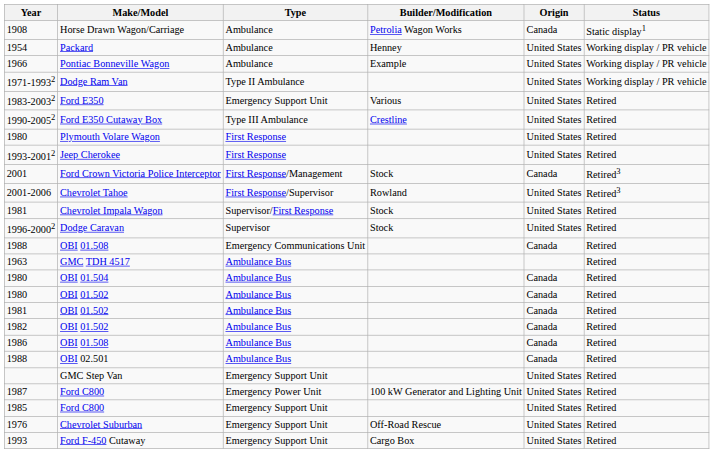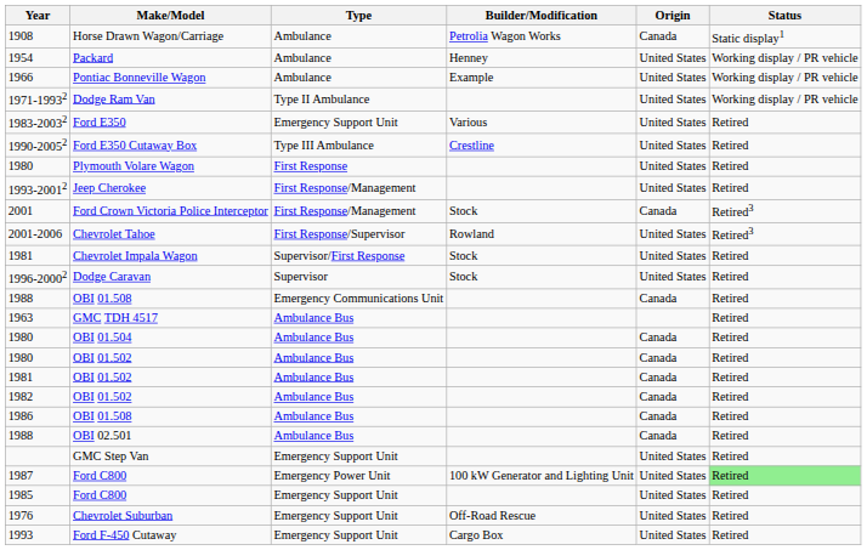 <table class="wikitable">
 <tr>
 <th>Year</th>
 <th>Make/Model</th>
 <th>Type</th>
 <th>Builder/Modification</th>
 <th>Origin</th>
 <th>Status</th>
 </tr>
 <tr>
 <td>1908</td>
 <td>Horse Drawn Wagon/Carriage</td>
 <td>Ambulance</td>
 <td><a href='#'>Petrolia</a> Wagon Works</td>
 <td>Canada</td>
 <td>Static display<sup>1</sup></td>
 </tr>
 <tr>
 <td>1954</td>
 <td><a href='#'>Packard</a></td>
 <td>Ambulance</td>
 <td>Henney</td>
 <td>United States</td>
 <td>Working display / PR vehicle</td>
 </tr>
 <tr>
 <td>1966</td>
 <td><a href='#'>Pontiac Bonneville Wagon</a></td>
 <td>Ambulance</td>
 <td>Example</td>
 <td>United States</td>
 <td>Working display / PR vehicle</td>
 </tr>
 <tr>
 <td>1971-1993<sup>2</sup></td>
 <td><a href='#'>Dodge Ram Van</a></td>
 <td>Type II Ambulance</td>
 <td></td>
 <td>United States</td>
 <td>Working display / PR vehicle</td>
 </tr>
 <tr>
 <td>1983-2003<sup>2</sup></td>
 <td><a href='#'>Ford E350</a></td>
 <td>Emergency Support Unit</td>
 <td>Various</td>
 <td>United States</td>
 <td>Retired</td>
 </tr>
 <tr>
 <td>1990-2005<sup>2</sup></td>
 <td><a href='#'>Ford E350 Cutaway Box</a></td>
 <td>Type III Ambulance</td>
 <td><a href='#'>Crestline</a></td>
 <td>United States</td>
 <td>Retired</td>
 </tr>
 <tr>
 <td>1980</td>
 <td><a href='#'>Plymouth Volare Wagon</a></td>
 <td><a href='#'>First Response</a></td>
 <td></td>
 <td>United States</td>
 <td>Retired</td>
 </tr>
 <tr>
 <td>1993-2001<sup>2</sup></td>
 <td><a href='#'>Jeep Cherokee</a></td>
-<td><a href='#'>First Response</a></td>
+<td><a href='#'>First Response</a>/Management</td>
 <td></td>
 <td>United States</td>
 <td>Retired</td>
 </tr>
 <tr>
 <td>2001</td>
 <td><a href='#'>Ford Crown Victoria Police Interceptor</a></td>
 <td><a href='#'>First Response</a>/Management</td>
 <td>Stock</td>
 <td>Canada</td>
 <td>Retired<sup>3</sup></td>
 </tr>
 <tr>
 <td>2001-2006</td>
 <td><a href='#'>Chevrolet Tahoe</a></td>
 <td><a href='#'>First Response</a>/Supervisor</td>
 <td>Rowland</td>
 <td>United States</td>
 <td>Retired<sup>3</sup></td>
 </tr>
 <tr>
 <td>1981</td>
 <td><a href='#'>Chevrolet Impala Wagon</a></td>
 <td>Supervisor/<a href='#'>First Response</a></td>
 <td>Stock</td>
 <td>United States</td>
 <td>Retired</td>
 </tr>
 <tr>
 <td>1996-2000<sup>2</sup></td>
 <td><a href='#'>Dodge Caravan</a></td>
 <td>Supervisor</td>
 <td>Stock</td>
 <td>United States</td>
 <td>Retired</td>
 </tr>
 <tr>
 <td>1988</td>
 <td><a href='#'>OBI</a> <a href='#'>01.508</a></td>
 <td>Emergency Communications Unit</td>
 <td></td>
 <td>Canada</td>
 <td>Retired</td>
 </tr>
 <tr>
 <td>1963</td>
 <td><a href='#'>GMC</a> <a href='#'>TDH 4517</a></td>
 <td><a href='#'>Ambulance Bus</a></td>
 <td></td>
 <td></td>
 <td>Retired</td>
 </tr>
 <tr>
 <td>1980</td>
 <td><a href='#'>OBI</a> <a href='#'>01.504</a></td>
 <td><a href='#'>Ambulance Bus</a></td>
 <td></td>
 <td>Canada</td>
 <td>Retired</td>
 </tr>
 <tr>
 <td>1980</td>
 <td><a href='#'>OBI</a> <a href='#'>01.502</a></td>
 <td><a href='#'>Ambulance Bus</a></td>
 <td></td>
 <td>Canada</td>
 <td>Retired</td>
 </tr>
 <tr>
 <td>1981</td>
 <td><a href='#'>OBI</a> <a href='#'>01.502</a></td>
 <td><a href='#'>Ambulance Bus</a></td>
 <td></td>
 <td>Canada</td>
 <td>Retired</td>
 </tr>
 <tr>
 <td>1982</td>
 <td><a href='#'>OBI</a> <a href='#'>01.502</a></td>
 <td><a href='#'>Ambulance Bus</a></td>
 <td></td>
 <td>Canada</td>
 <td>Retired</td>
 </tr>
 <tr>
 <td>1986</td>
 <td><a href='#'>OBI</a> <a href='#'>01.508</a></td>
 <td><a href='#'>Ambulance Bus</a></td>
 <td></td>
 <td>Canada</td>
 <td>Retired</td>
 </tr>
 <tr>
 <td>1988</td>
 <td><a href='#'>OBI</a> 02.501</td>
 <td><a href='#'>Ambulance Bus</a></td>
 <td></td>
 <td>Canada</td>
 <td>Retired</td>
 </tr>
 <tr>
 <td></td>
 <td>GMC Step Van</td>
 <td>Emergency Support Unit</td>
 <td></td>
 <td>United States</td>
 <td>Retired</td>
 </tr>
 <tr>
 <td>1987</td>
 <td><a href='#'>Ford C800</a></td>
 <td>Emergency Power Unit</td>
 <td>100 kW Generator and Lighting Unit</td>
 <td>United States</td>
-<td>Retired</td>
+<td style="background: lightgreen;">Retired</td>
 </tr>
 <tr>
 <td>1985</td>
 <td><a href='#'>Ford C800</a></td>
 <td>Emergency Support Unit</td>
 <td></td>
 <td>United States</td>
 <td>Retired</td>
 </tr>
 <tr>
 <td>1976</td>
 <td><a href='#'>Chevrolet Suburban</a></td>
 <td>Emergency Support Unit</td>
 <td>Off-Road Rescue</td>
 <td>United States</td>
 <td>Retired</td>
 </tr>
 <tr>
 <td>1993</td>
 <td><a href='#'>Ford F-450</a> Cutaway</td>
 <td>Emergency Support Unit</td>
 <td>Cargo Box</td>
 <td>United States</td>
 <td>Retired</td>
 </tr>
 </table>
